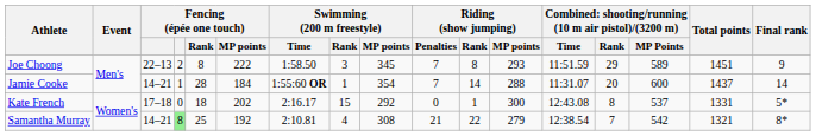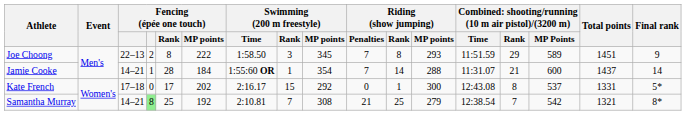 <table class="wikitable" style="font-size:90%">
 <tr>
 <th rowspan="2">Athlete</th>
 <th rowspan="2">Event</th>
 <th colspan=4>Fencing<br><span>(épée one touch)</span></th>
 <th colspan=3>Swimming<br><span>(200 m freestyle)</span></th>
 <th colspan=3>Riding<br><span>(show jumping)</span></th>
 <th colspan=3>Combined: shooting/running<br><span>(10 m air pistol)/(3200 m)</span></th>
 <th rowspan=2>Total points</th>
 <th rowspan=2>Final rank</th>
 </tr>
 <tr style="font-size:95%">
 <th></th>
 <th></th>
 <th>Rank</th>
 <th>MP points</th>
 <th>Time</th>
 <th>Rank</th>
 <th>MP points</th>
 <th>Penalties</th>
 <th>Rank</th>
 <th>MP points</th>
 <th>Time</th>
 <th>Rank</th>
 <th>MP Points</th>
 </tr>
 <tr align=center>
 <td align=left><a href='#'>Joe Choong</a></td>
 <td align=left rowspan="2"><a href='#'>Men's</a></td>
 <td>22–13</td>
 <td>2</td>
 <td>8</td>
 <td>222</td>
 <td>1:58.50</td>
 <td>3</td>
 <td>345</td>
 <td>7</td>
 <td>8</td>
 <td>293</td>
 <td>11:51.59</td>
 <td>29</td>
 <td>589</td>
 <td>1451</td>
 <td>9</td>
 </tr>
 <tr align=center>
 <td align=left><a href='#'>Jamie Cooke</a></td>
 <td>14–21</td>
 <td>1</td>
 <td>28</td>
 <td>184</td>
 <td>1:55:60 <strong>OR</strong></td>
 <td>1</td>
 <td>354</td>
 <td>7</td>
 <td>14</td>
 <td>288</td>
 <td>11:31.07</td>
-<td>20</td>
+<td>21</td>
 <td>600</td>
 <td>1437</td>
 <td>14</td>
 </tr>
 <tr align=center>
 <td align=left><a href='#'>Kate French</a></td>
 <td align=left rowspan=2><a href='#'>Women's</a></td>
 <td>17–18</td>
 <td>0</td>
-<td>18</td>
+<td>17</td>
 <td>202</td>
 <td>2:16.17</td>
 <td>15</td>
 <td>292</td>
 <td>0</td>
 <td>1</td>
 <td>300</td>
 <td>12:43.08</td>
 <td>8</td>
 <td>537</td>
 <td>1331</td>
 <td>5*</td>
 </tr>
 <tr align=center>
 <td align=left><a href='#'>Samantha Murray</a></td>
 <td>14–21</td>
 <td style="background: lightgreen;">8</td>
 <td>25</td>
 <td>192</td>
 <td>2:10.81</td>
-<td>4</td>
+<td>7</td>
 <td>308</td>
 <td>21</td>
-<td>22</td>
+<td>25</td>
 <td>279</td>
 <td>12:38.54</td>
 <td>7</td>
 <td>542</td>
 <td>1321</td>
 <td>8*</td>
 </tr>
 </table>
